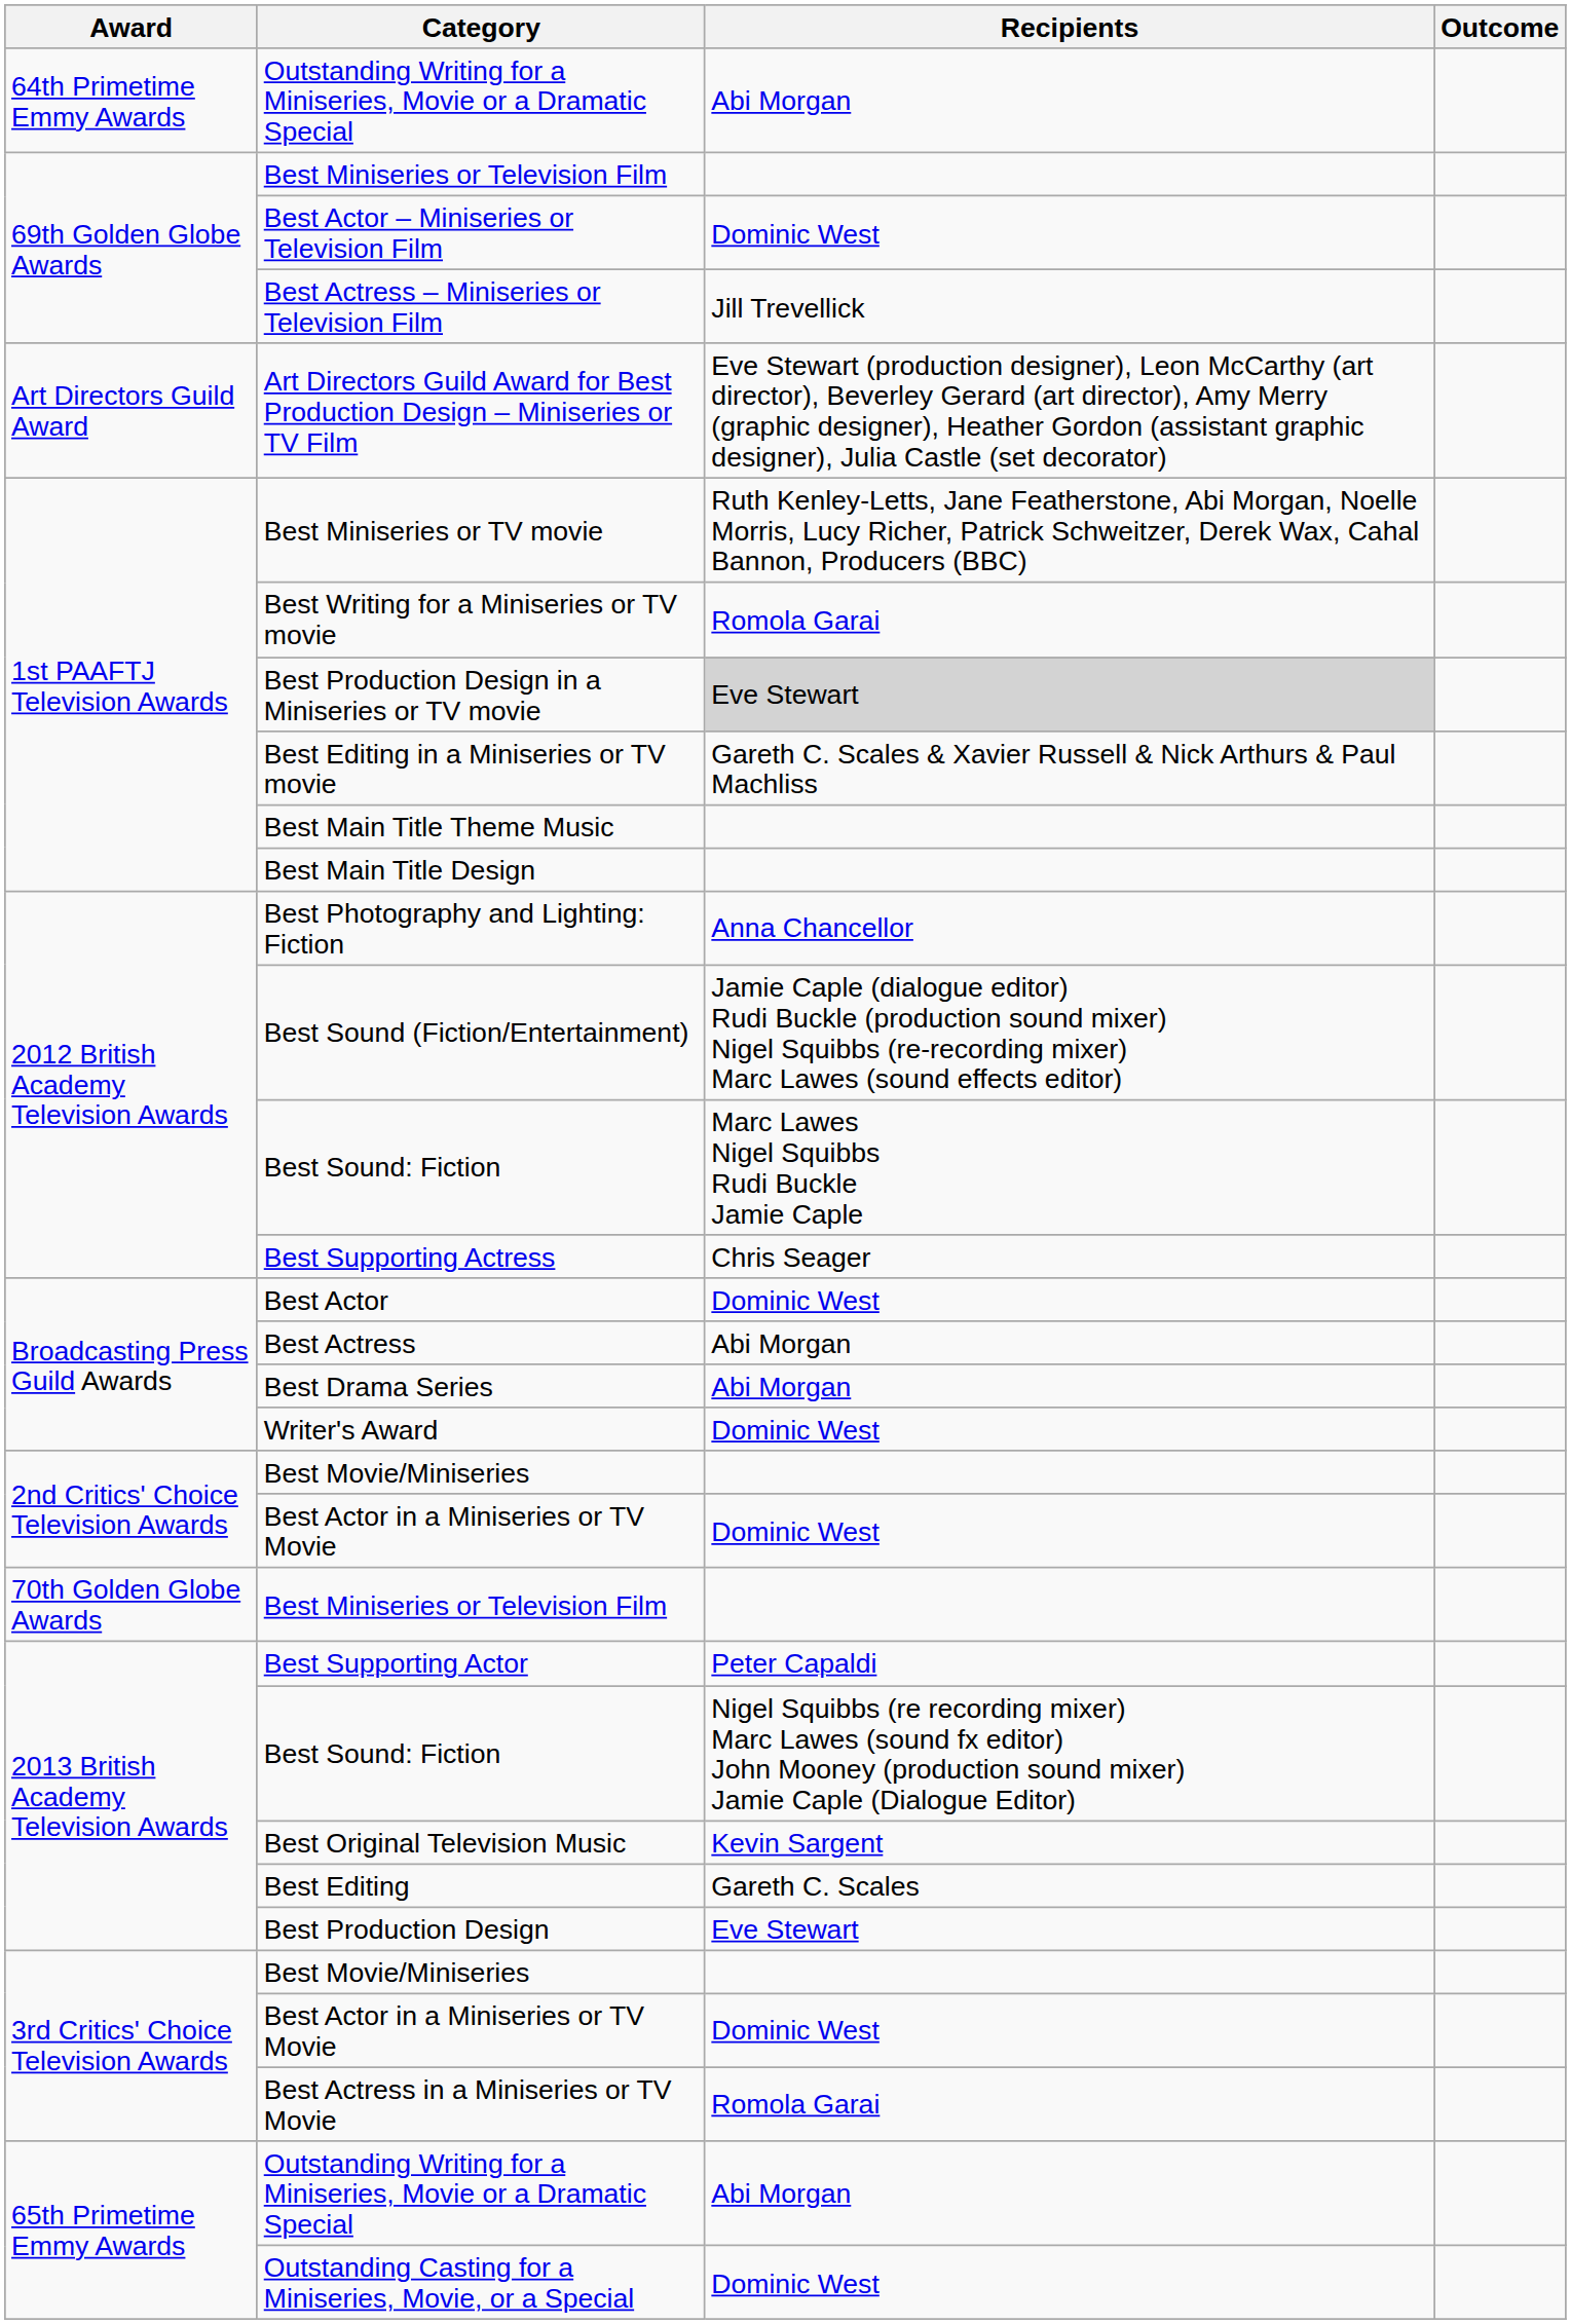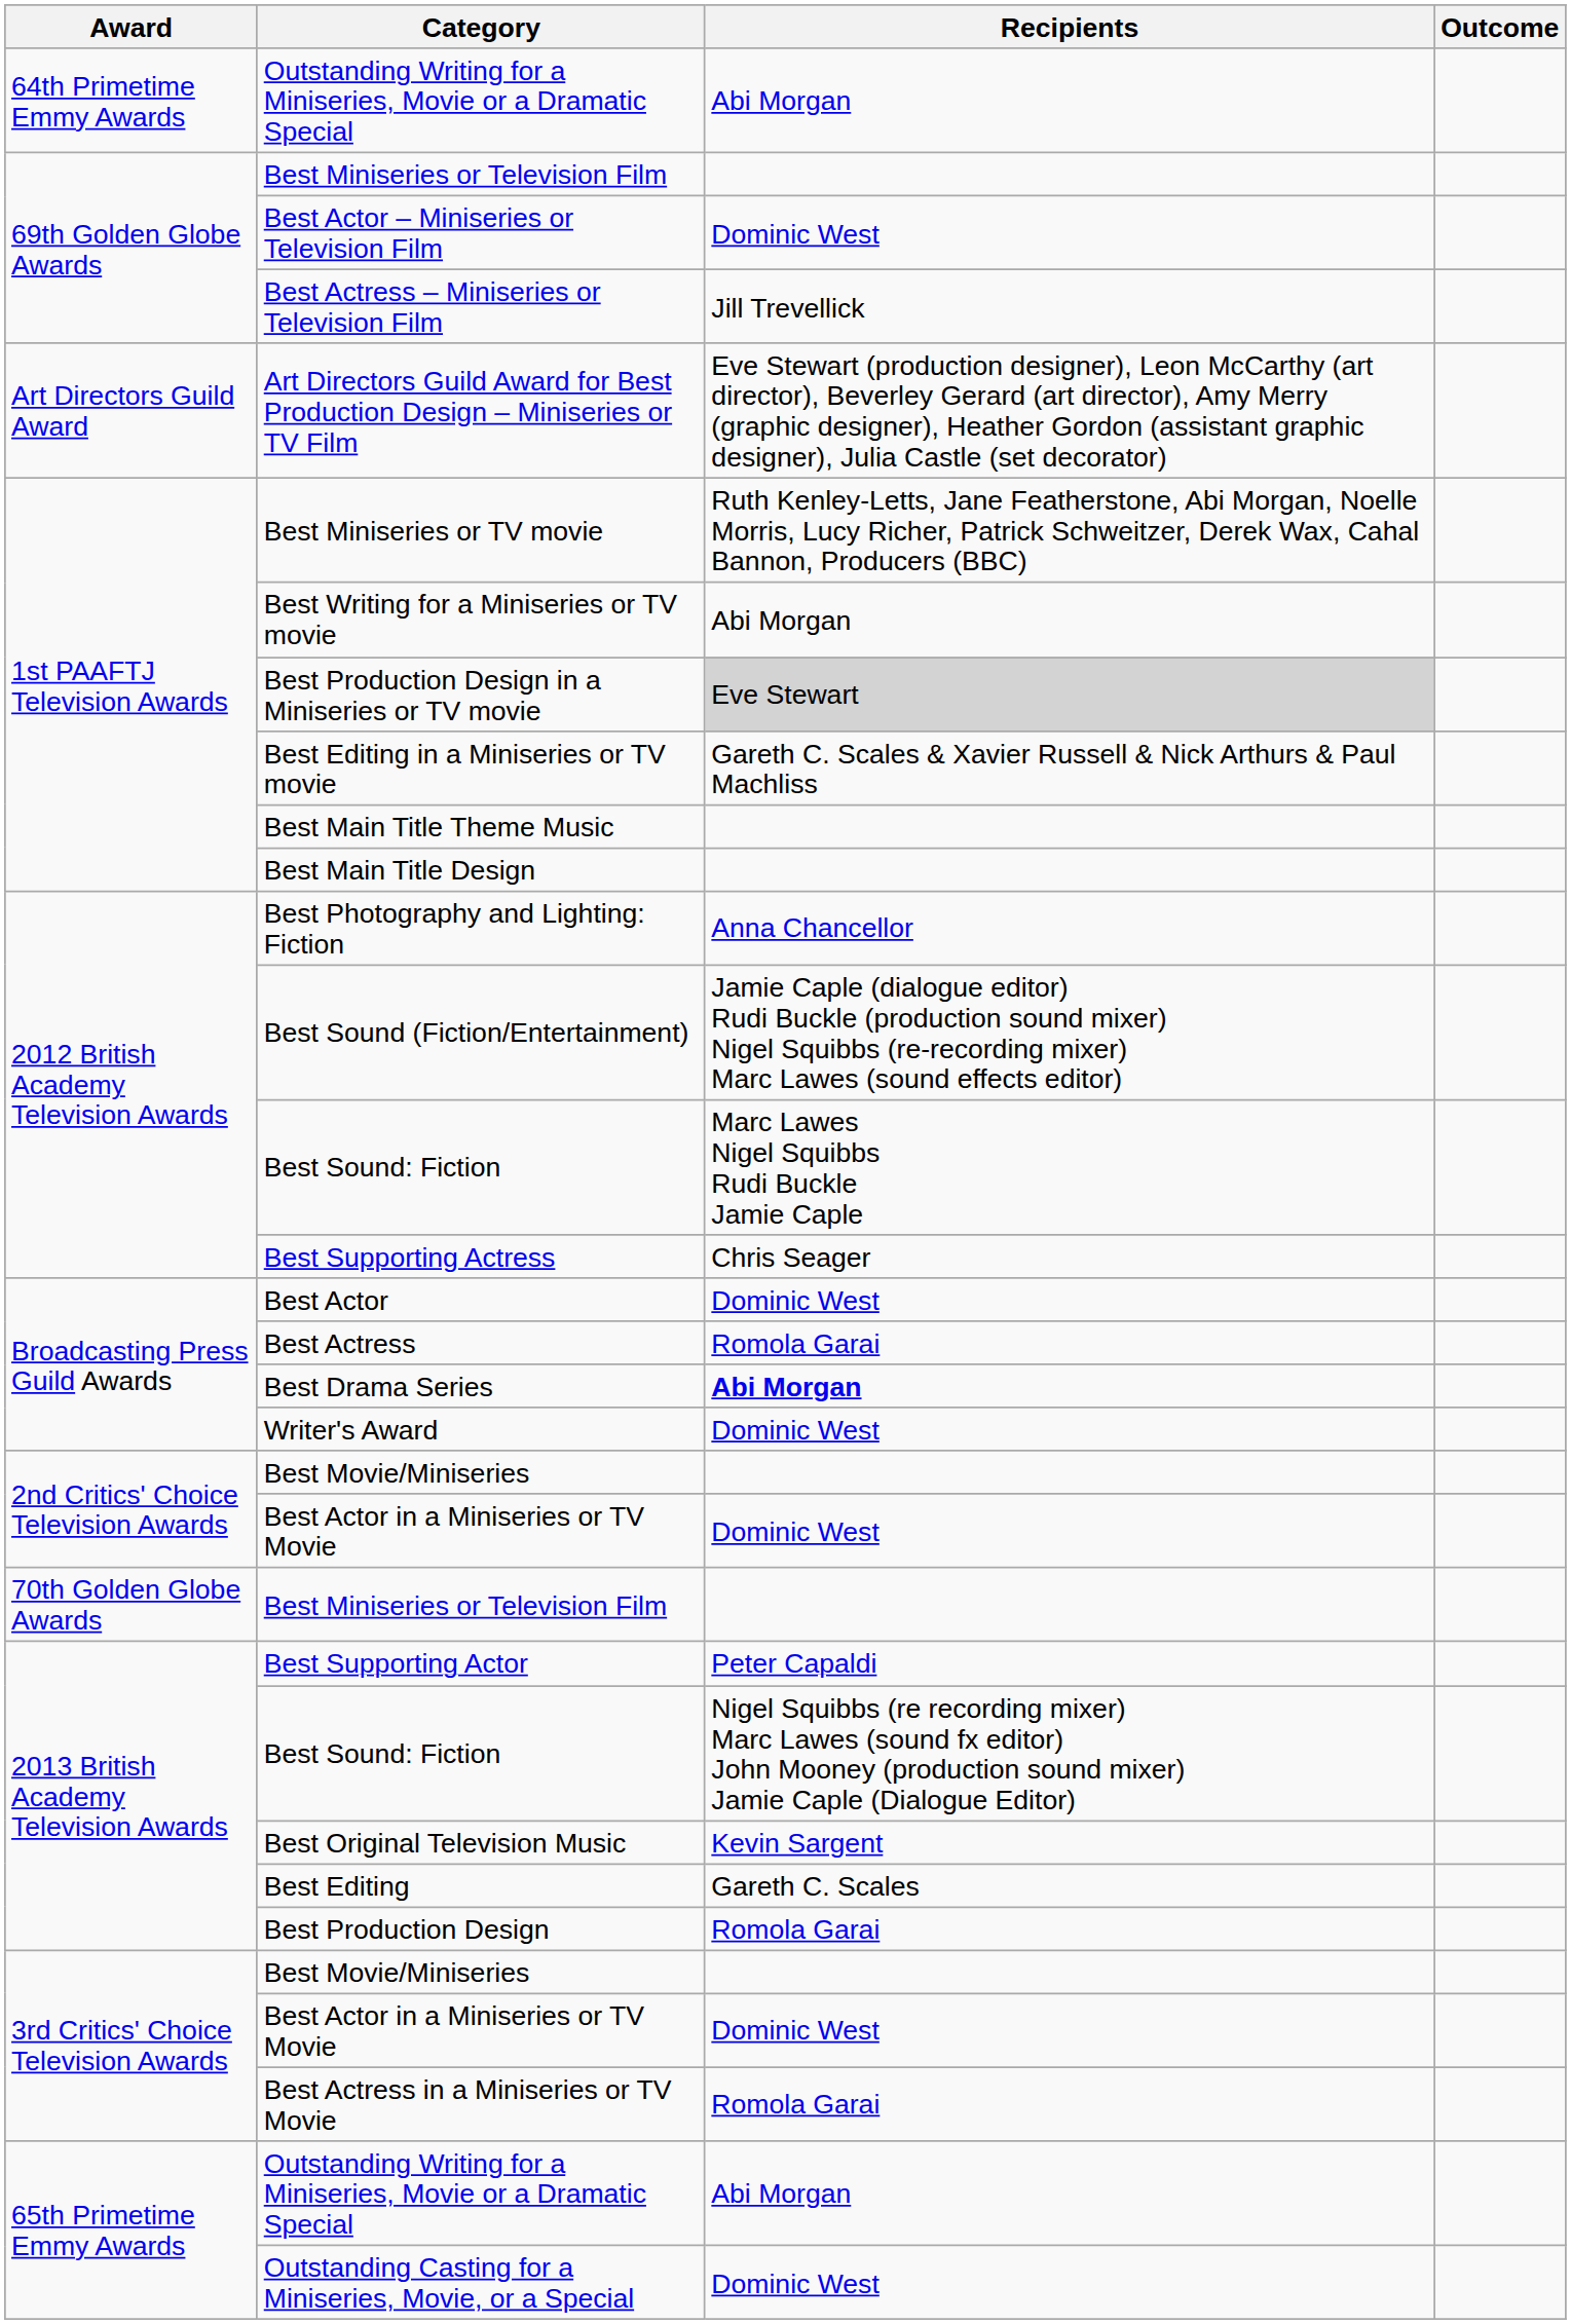 <table class="wikitable" style="font-size:95%;">
 <tr>
 <th>Award</th>
 <th>Category</th>
 <th>Recipients</th>
 <th>Outcome</th>
 </tr>
 <tr>
 <td><a href='#'>64th Primetime Emmy Awards</a></td>
 <td><a href='#'>Outstanding Writing for a Miniseries, Movie or a Dramatic Special</a></td>
 <td><a href='#'>Abi Morgan</a></td>
 <td></td>
 </tr>
 <tr>
 <td rowspan=3><a href='#'>69th Golden Globe Awards</a></td>
 <td><a href='#'>Best Miniseries or Television Film</a></td>
 <td></td>
 <td></td>
 </tr>
 <tr>
 <td><a href='#'>Best Actor – Miniseries or Television Film</a></td>
 <td><a href='#'>Dominic West</a></td>
 <td></td>
 </tr>
 <tr>
 <td><a href='#'>Best Actress – Miniseries or Television Film</a></td>
 <td>Jill Trevellick</td>
 <td></td>
 </tr>
 <tr>
 <td rowspan=1><a href='#'>Art Directors Guild Award</a></td>
 <td><a href='#'>Art Directors Guild Award for Best Production Design – Miniseries or TV Film</a></td>
 <td>Eve Stewart (production designer), Leon McCarthy (art director), Beverley Gerard (art director), Amy Merry (graphic designer), Heather Gordon (assistant graphic designer), Julia Castle (set decorator)</td>
 <td></td>
 </tr>
 <tr>
 <td rowspan=6><a href='#'>1st PAAFTJ Television Awards</a></td>
 <td>Best Miniseries or TV movie</td>
 <td>Ruth Kenley-Letts, Jane Featherstone, Abi Morgan, Noelle Morris, Lucy Richer, Patrick Schweitzer, Derek Wax, Cahal Bannon, Producers (BBC)</td>
 <td></td>
 </tr>
 <tr>
 <td>Best Writing for a Miniseries or TV movie</td>
-<td><a href='#'>Romola Garai</a></td>
+<td>Abi Morgan</td>
 <td></td>
 </tr>
 <tr>
 <td>Best Production Design in a Miniseries or TV movie</td>
 <td style="background: lightgrey;">Eve Stewart</td>
 <td></td>
 </tr>
 <tr>
 <td>Best Editing in a Miniseries or TV movie</td>
 <td>Gareth C. Scales & Xavier Russell & Nick Arthurs & Paul Machliss</td>
 <td></td>
 </tr>
 <tr>
 <td>Best Main Title Theme Music</td>
 <td></td>
 <td></td>
 </tr>
 <tr>
 <td>Best Main Title Design</td>
 <td></td>
 <td></td>
 </tr>
 <tr>
 <td rowspan="4"><a href='#'>2012 British Academy Television Awards</a></td>
 <td>Best Photography and Lighting: Fiction</td>
 <td><a href='#'>Anna Chancellor</a></td>
 <td></td>
 </tr>
 <tr>
 <td>Best Sound (Fiction/Entertainment)</td>
 <td>Jamie Caple (dialogue editor)<br>Rudi Buckle (production sound mixer)<br>Nigel Squibbs (re-recording mixer)<br>Marc Lawes (sound effects editor)</td>
 <td></td>
 </tr>
 <tr>
 <td>Best Sound: Fiction</td>
 <td>Marc Lawes<br>Nigel Squibbs<br>Rudi Buckle<br>Jamie Caple</td>
 <td></td>
 </tr>
 <tr>
 <td><a href='#'>Best Supporting Actress</a></td>
 <td>Chris Seager</td>
 <td></td>
 </tr>
 <tr>
 <td rowspan="4"><a href='#'>Broadcasting Press Guild</a> Awards</td>
 <td>Best Actor</td>
 <td><a href='#'>Dominic West</a></td>
 <td></td>
 </tr>
 <tr>
 <td>Best Actress</td>
-<td>Abi Morgan</td>
+<td><a href='#'>Romola Garai</a></td>
 <td></td>
 </tr>
 <tr>
 <td>Best Drama Series</td>
-<td><a href='#'>Abi Morgan</a></td>
+<td><strong><a href='#'>Abi Morgan</a></strong></td>
 <td></td>
 </tr>
 <tr>
 <td>Writer's Award</td>
 <td><a href='#'>Dominic West</a></td>
 <td></td>
 </tr>
 <tr>
 <td rowspan="2"><a href='#'>2nd Critics' Choice Television Awards</a></td>
 <td>Best Movie/Miniseries</td>
 <td></td>
 <td></td>
 </tr>
 <tr>
 <td>Best Actor in a Miniseries or TV Movie</td>
 <td><a href='#'>Dominic West</a></td>
 <td></td>
 </tr>
 <tr>
 <td><a href='#'>70th Golden Globe Awards</a></td>
 <td><a href='#'>Best Miniseries or Television Film</a></td>
 <td></td>
 <td></td>
 </tr>
 <tr>
 <td rowspan="5"><a href='#'>2013 British Academy Television Awards</a></td>
 <td><a href='#'>Best Supporting Actor</a></td>
 <td><a href='#'>Peter Capaldi</a></td>
 <td></td>
 </tr>
 <tr>
 <td>Best Sound: Fiction</td>
 <td>Nigel Squibbs (re recording mixer)<br>Marc Lawes (sound fx editor)<br>John Mooney (production sound mixer)<br>Jamie Caple (Dialogue Editor)</td>
 <td></td>
 </tr>
 <tr>
 <td>Best Original Television Music</td>
 <td><a href='#'>Kevin Sargent</a></td>
 <td></td>
 </tr>
 <tr>
 <td>Best Editing</td>
 <td>Gareth C. Scales</td>
 <td></td>
 </tr>
 <tr>
 <td>Best Production Design</td>
-<td><a href='#'>Eve Stewart</a></td>
+<td><a href='#'>Romola Garai</a></td>
 <td></td>
 </tr>
 <tr>
 <td rowspan="3"><a href='#'>3rd Critics' Choice Television Awards</a></td>
 <td>Best Movie/Miniseries</td>
 <td></td>
 <td></td>
 </tr>
 <tr>
 <td>Best Actor in a Miniseries or TV Movie</td>
 <td><a href='#'>Dominic West</a></td>
 <td></td>
 </tr>
 <tr>
 <td>Best Actress in a Miniseries or TV Movie</td>
 <td><a href='#'>Romola Garai</a></td>
 <td></td>
 </tr>
 <tr>
 <td rowspan="2"><a href='#'>65th Primetime Emmy Awards</a></td>
 <td><a href='#'>Outstanding Writing for a Miniseries, Movie or a Dramatic Special</a></td>
 <td><a href='#'>Abi Morgan</a></td>
 <td></td>
 </tr>
 <tr>
 <td><a href='#'>Outstanding Casting for a Miniseries, Movie, or a Special</a></td>
 <td><a href='#'>Dominic West</a></td>
 <td></td>
 </tr>
 </table>
